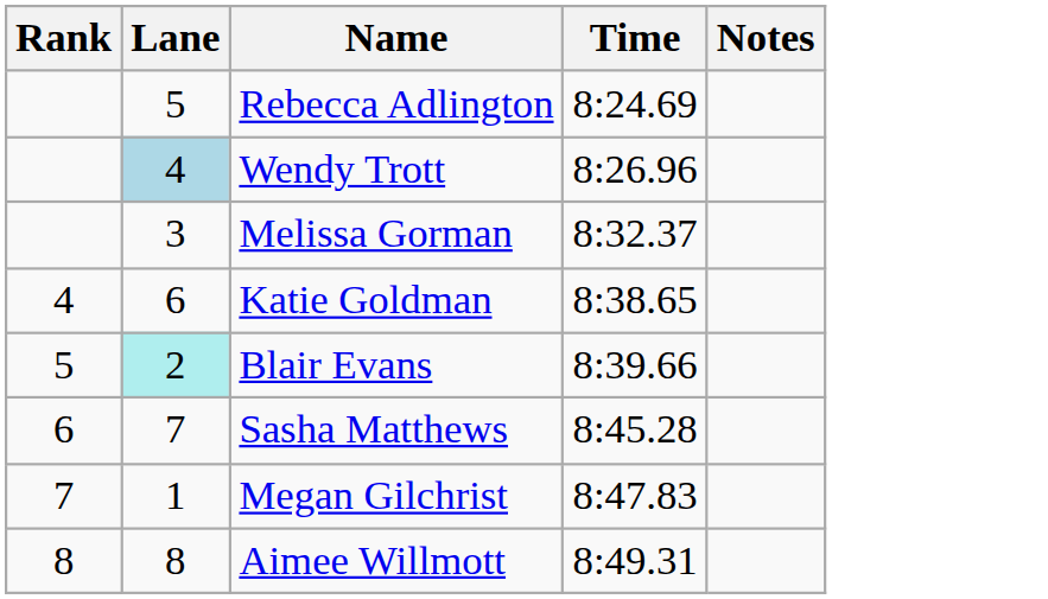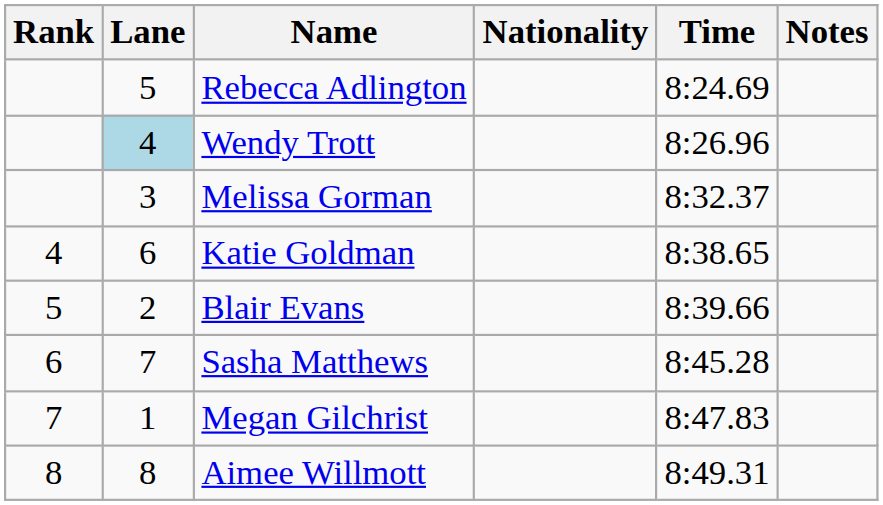 <table class="wikitable sortable" style="text-align:center">
 <tr>
 <th>Rank</th>
 <th>Lane</th>
 <th>Name</th>
+<th>Nationality</th>
 <th>Time</th>
 <th>Notes</th>
 </tr>
 <tr>
 <td></td>
 <td>5</td>
 <td align=left><a href='#'>Rebecca Adlington</a></td>
+<td align=left></td>
 <td>8:24.69</td>
 <td></td>
 </tr>
 <tr>
 <td></td>
 <td style="background: lightblue;">4</td>
 <td align=left><a href='#'>Wendy Trott</a></td>
+<td align=left></td>
 <td>8:26.96</td>
 <td></td>
 </tr>
 <tr>
 <td></td>
 <td>3</td>
 <td align=left><a href='#'>Melissa Gorman</a></td>
+<td align=left></td>
 <td>8:32.37</td>
 <td></td>
 </tr>
 <tr>
 <td>4</td>
 <td>6</td>
 <td align=left><a href='#'>Katie Goldman</a></td>
+<td align=left></td>
 <td>8:38.65</td>
 <td></td>
 </tr>
 <tr>
 <td>5</td>
-<td style="background: paleturquoise;">2</td>
+<td>2</td>
 <td align=left><a href='#'>Blair Evans</a></td>
+<td align=left></td>
 <td>8:39.66</td>
 <td></td>
 </tr>
 <tr>
 <td>6</td>
 <td>7</td>
 <td align=left><a href='#'>Sasha Matthews</a></td>
+<td align=left></td>
 <td>8:45.28</td>
 <td></td>
 </tr>
 <tr>
 <td>7</td>
 <td>1</td>
 <td align=left><a href='#'>Megan Gilchrist</a></td>
+<td align=left></td>
 <td>8:47.83</td>
 <td></td>
 </tr>
 <tr>
 <td>8</td>
 <td>8</td>
 <td align=left><a href='#'>Aimee Willmott</a></td>
+<td align=left></td>
 <td>8:49.31</td>
 <td></td>
 </tr>
 </table>
